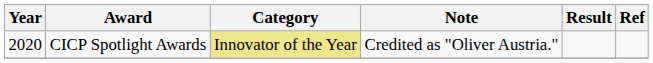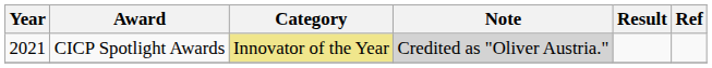 <table class="wikitable sortable">
 <tr>
 <th>Year</th>
 <th>Award</th>
 <th>Category</th>
 <th>Note</th>
 <th>Result</th>
 <th>Ref</th>
 </tr>
 <tr>
-<td>2020</td>
+<td>2021</td>
 <td>CICP Spotlight Awards</td>
 <td style="background: khaki;">Innovator of the Year</td>
-<td>Credited as "Oliver Austria."</td>
+<td style="background: lightgrey;">Credited as "Oliver Austria."</td>
 <td></td>
 <td></td>
 </tr>
 <tr>
 </tr>
 </table>
